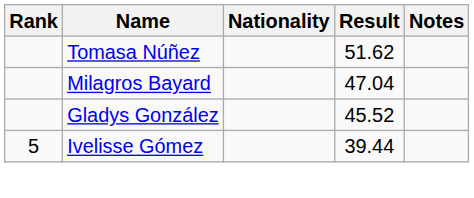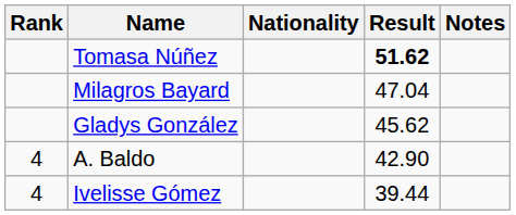 <table class="wikitable sortable" style="text-align:center;font-size:95%">
 <tr>
 <th>Rank</th>
 <th>Name</th>
 <th>Nationality</th>
 <th>Result</th>
 <th>Notes</th>
 </tr>
 <tr>
 <td></td>
 <td align=left><a href='#'>Tomasa Núñez</a></td>
 <td align=left></td>
-<td>51.62</td>
+<td><strong>51.62</strong></td>
 <td></td>
 </tr>
 <tr>
 <td></td>
 <td align=left><a href='#'>Milagros Bayard</a></td>
 <td align=left></td>
 <td>47.04</td>
 <td></td>
 </tr>
 <tr>
 <td></td>
 <td align=left><a href='#'>Gladys González</a></td>
 <td align=left></td>
-<td>45.52</td>
+<td>45.62</td>
 <td></td>
 </tr>
 <tr>
-<td>5</td>
+<td>4</td>
+<td align=left>A. Baldo</td>
+<td align=left></td>
+<td>42.90</td>
+<td></td>
+</tr>
+<tr>
+<td>4</td>
 <td align=left><a href='#'>Ivelisse Gómez</a></td>
 <td align=left></td>
 <td>39.44</td>
 <td></td>
 </tr>
 </table>
